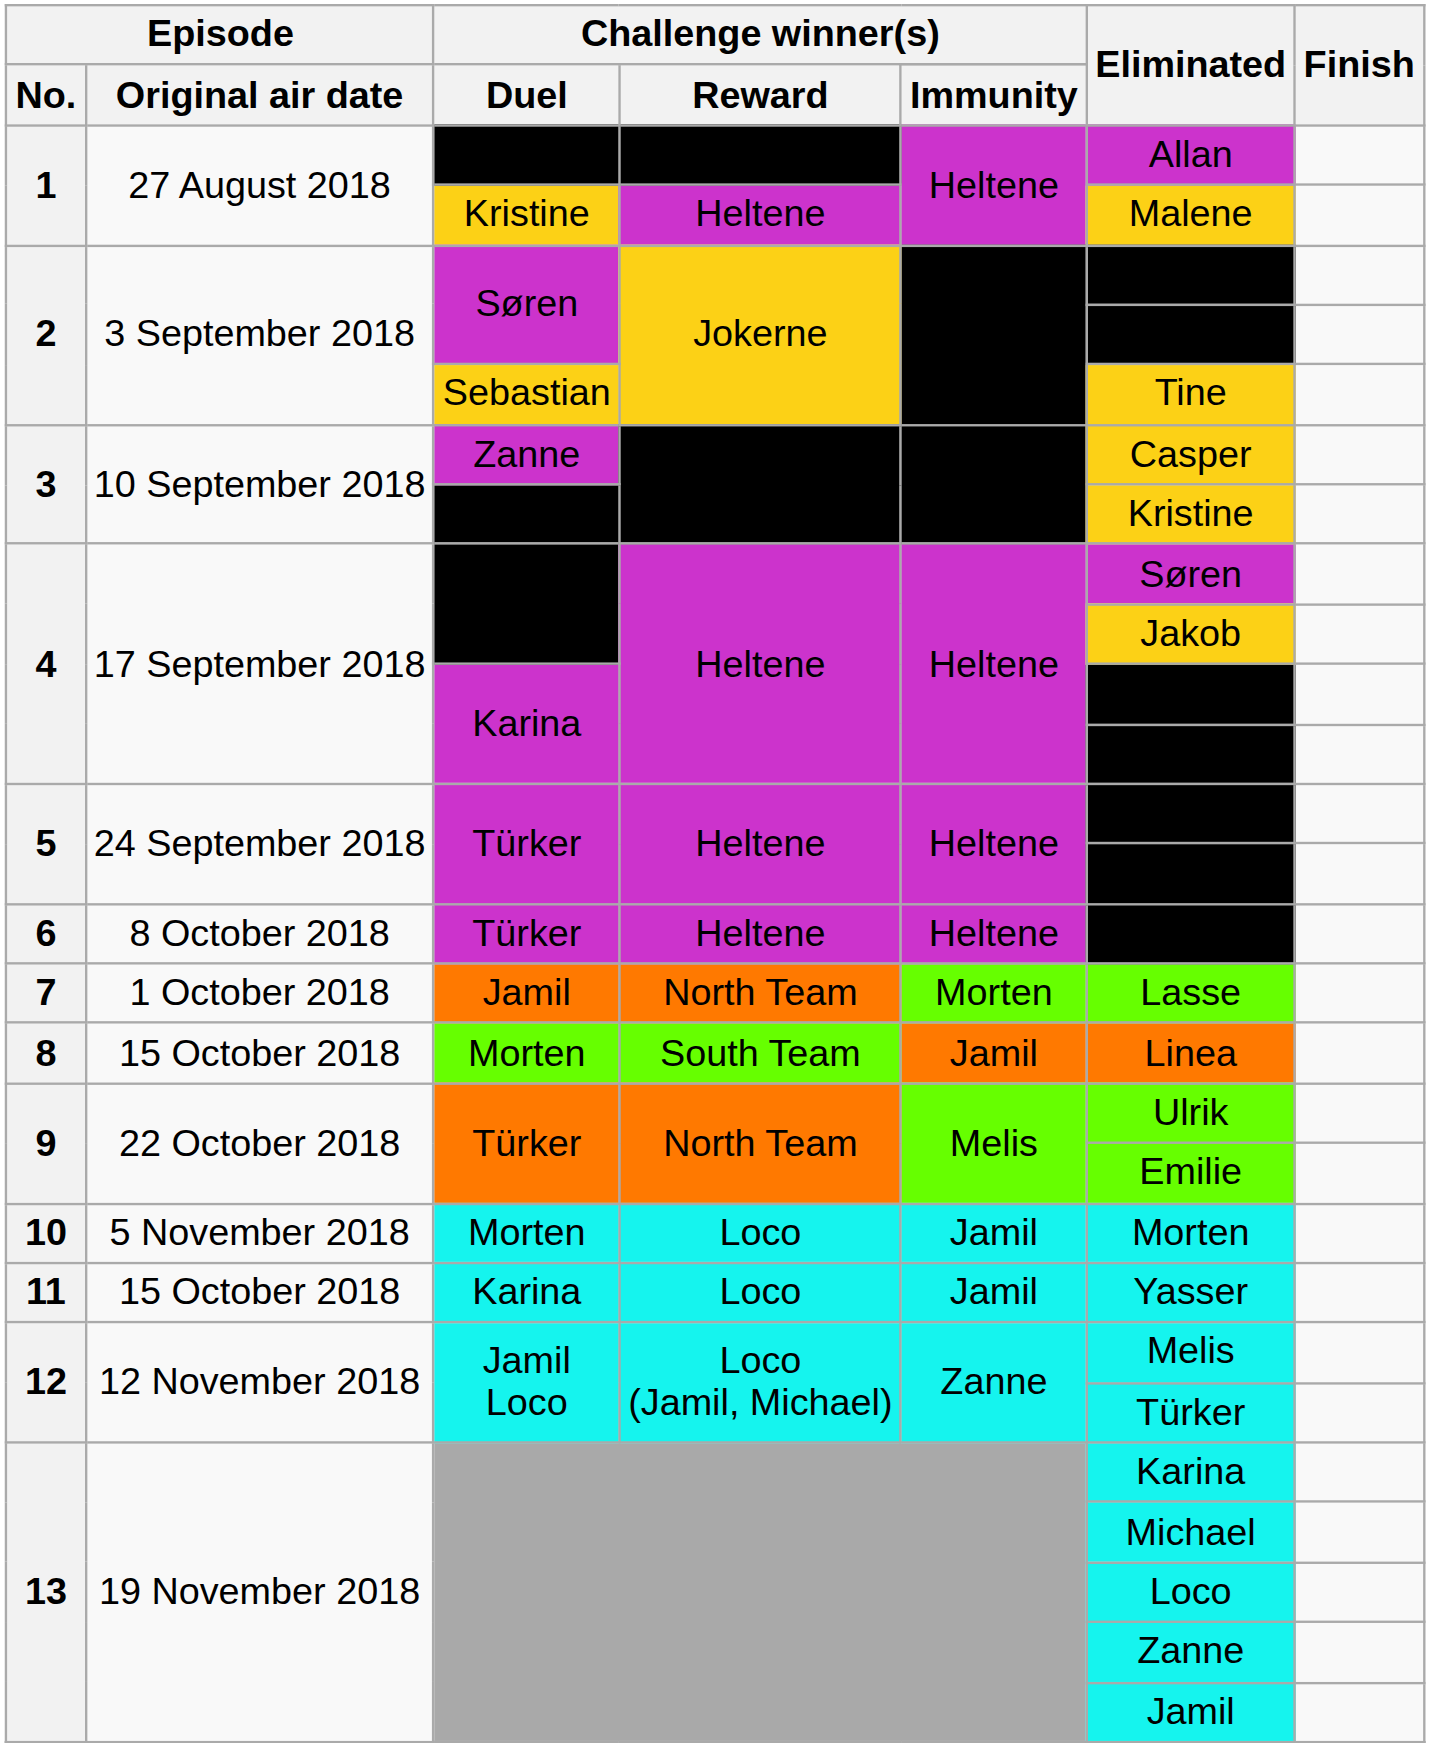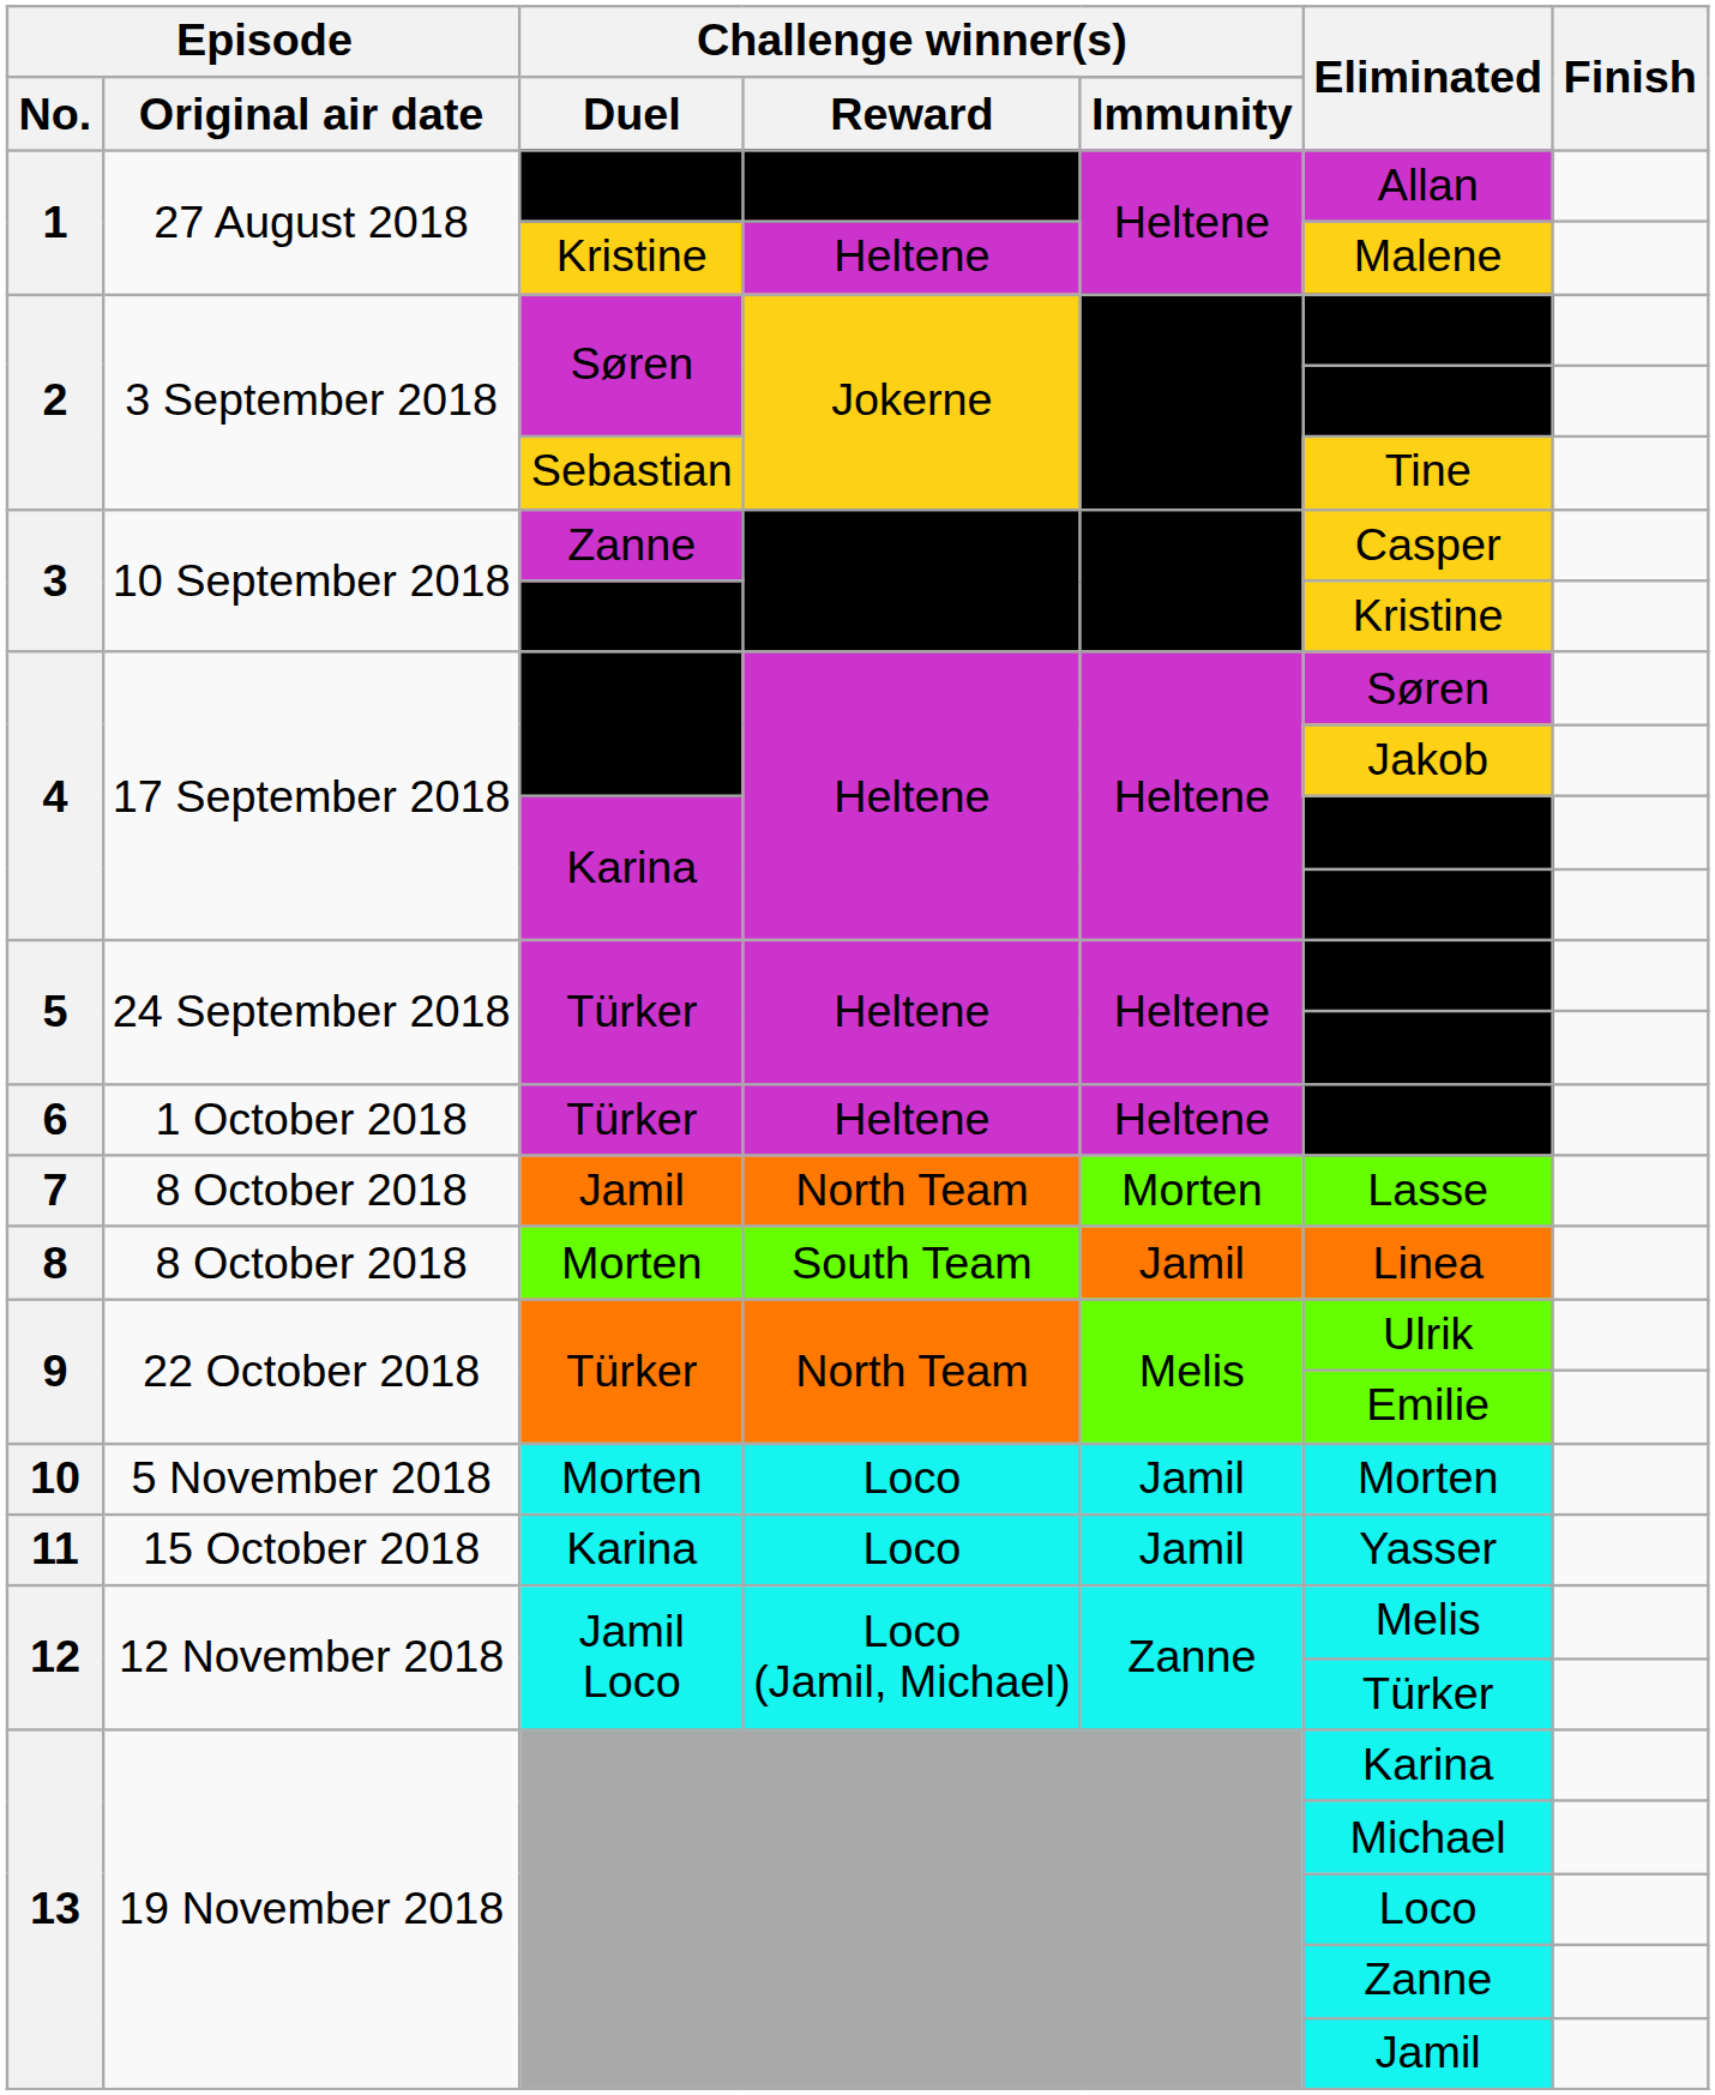 <table class="wikitable" style="margin:auto; text-align:center">
 <tr>
 <th colspan=2>Episode</th>
 <th colspan=3>Challenge winner(s)</th>
 <th rowspan=3>Eliminated</th>
 <th rowspan=3>Finish</th>
 </tr>
 <tr>
 <th rowspan="2">No.</th>
 <th rowspan="2">Original air date</th>
 <th rowspan="2">Duel</th>
 <th rowspan="2">Reward</th>
 </tr>
 <tr>
 <th>Immunity</th>
 </tr>
 <tr>
 <th scope="row" align="left" rowspan="2">1</th>
 <td align="middle" rowspan="2">27 August 2018</td>
 <td bgcolor="black" colspan="1" rowspan="1"><span>Martin</span></td>
 <td bgcolor="black" colspan="1" rowspan="1"><span>Skurkene</span></td>
 <td bgcolor="#CC33CC" colspan="1" rowspan="2">Heltene</td>
 <td bgcolor="#CC33CC" align="middle">Allan</td>
 <td rowspan="1"></td>
 </tr>
 <tr>
 <td bgcolor="#FCD116" colspan="1" rowspan="1">Kristine</td>
 <td bgcolor="#CC33CC" colspan="1" rowspan="1">Heltene</td>
 <td bgcolor="#FCD116" align="middle">Malene</td>
 <td rowspan="1"></td>
 </tr>
 <tr>
 <th scope="row" align="left" rowspan="3">2</th>
 <td align="middle" rowspan="3">3 September 2018</td>
 <td bgcolor="#CC33CC" colspan="1" rowspan="2">Søren</td>
 <td bgcolor="FCD116" colspan="1" rowspan="3">Jokerne</td>
 <td bgcolor="black" colspan="1" rowspan="3"><span>Skurkene</span></td>
 <td bgcolor="black" colspan="1" align="middle"><span>Sasha</span></td>
 <td rowspan="1"></td>
 </tr>
 <tr>
 <td bgcolor="black" colspan="1" align="middle"><span>Martin</span></td>
 <td rowspan="1"></td>
 </tr>
 <tr>
 <td bgcolor="#FCD116" colspan="1" rowspan="1">Sebastian</td>
 <td bgcolor="#FCD116" align="middle">Tine</td>
 <td rowspan="1"></td>
 </tr>
 <tr>
 <th scope="row" align="left" rowspan="2">3</th>
 <td align="middle" rowspan="2">10 September 2018</td>
 <td bgcolor="#CC33CC" colspan="1" rowspan="1">Zanne</td>
 <td bgcolor="black" colspan="1" rowspan="2"><span>Skurkene</span></td>
 <td bgcolor="black" colspan="1" rowspan="2"><span>Skurkene</span></td>
 <td bgcolor="#FCD116" align="middle">Casper</td>
 <td rowspan="1"></td>
 </tr>
 <tr>
 <td bgcolor="black" colspan="1" rowspan="1"><span>Dorthe</span></td>
 <td bgcolor="#FCD116" align="middle">Kristine</td>
 <td rowspan="1"></td>
 </tr>
 <tr>
 <th scope="row" align="left" rowspan="4">4</th>
 <td align="middle" rowspan="4">17 September 2018</td>
 <td bgcolor="black" rowspan="2"><span>Ulrik</span></td>
 <td bgcolor="#CC33CC" colspan="1" rowspan="4">Heltene</td>
 <td bgcolor="#CC33CC" colspan="1" rowspan="4">Heltene</td>
 <td bgcolor="#CC33CC" align="middle">Søren</td>
 <td rowspan="1"></td>
 </tr>
 <tr>
 <td bgcolor="#FCD116" align="middle">Jakob</td>
 <td rowspan="1"></td>
 </tr>
 <tr>
 <td bgcolor="#CC33CC" rowspan="2">Karina</td>
 <td bgcolor="black" align="middle"><span>Teis</span></td>
 <td rowspan="1"></td>
 </tr>
 <tr>
 <td bgcolor="black" align="middle"><span>Dorthe</span></td>
 <td rowspan="1"></td>
 </tr>
 <tr>
 <th scope="row" align="left" rowspan="2">5</th>
 <td align="middle" rowspan="2">24 September 2018</td>
 <td bgcolor="#CC33CC" colspan="1" rowspan="2">Türker</td>
 <td bgcolor="#CC33CC" colspan="1" rowspan="2">Heltene</td>
 <td bgcolor="#CC33CC" colspan="1" rowspan="2">Heltene</td>
 <td bgcolor="black" align="middle"><span>Sebastian</span></td>
 <td rowspan="1"></td>
 </tr>
 <tr>
 <td bgcolor="black" align="middle"><span>Benedikte</span></td>
 <td rowspan="1"></td>
 </tr>
 <tr>
 <th scope="row" align="left" rowspan="1">6</th>
-<td align="middle" rowspan="1">8 October 2018</td>
+<td align="middle" rowspan="1">1 October 2018</td>
 <td bgcolor="#CC33CC" colspan="1" rowspan="1">Türker</td>
 <td bgcolor="#CC33CC" colspan="1" rowspan="1">Heltene</td>
 <td bgcolor="#CC33CC" colspan="1" rowspan="1">Heltene</td>
 <td bgcolor="black" align="middle"><span>Louise</span></td>
 <td rowspan="1"></td>
 </tr>
 <tr>
 <th scope="row" align="left" rowspan="1">7</th>
-<td align="middle" rowspan="1">1 October 2018</td>
+<td align="middle" rowspan="1">8 October 2018</td>
 <td bgcolor="#FF7900" colspan="1" rowspan="1">Jamil</td>
 <td bgcolor="#FF7900" colspan="1" rowspan="1">North Team</td>
 <td bgcolor="#66FF00" colspan="1" rowspan="1">Morten</td>
 <td bgcolor="#66FF00" align="middle">Lasse</td>
 <td rowspan="1"></td>
 </tr>
 <tr>
 <th scope="row" align="left" rowspan="1">8</th>
-<td align="middle" rowspan="1">15 October 2018</td>
+<td align="middle" rowspan="1">8 October 2018</td>
 <td bgcolor="#66FF00" colspan="1" rowspan="1">Morten</td>
 <td bgcolor="#66FF00" colspan="1" rowspan="1">South Team</td>
 <td bgcolor="#FF7900" colspan="1" rowspan="1">Jamil</td>
 <td bgcolor="#FF7900" align="middle">Linea</td>
 <td rowspan="1"></td>
 </tr>
 <tr>
 <th scope="row" align="left" rowspan="2">9</th>
 <td align="middle" rowspan="2">22 October 2018</td>
 <td bgcolor="#FF7900" colspan="1" rowspan="2">Türker</td>
 <td bgcolor="#FF7900" colspan="1" rowspan="2">North Team</td>
 <td bgcolor="#66FF00" colspan="1" rowspan="2">Melis</td>
 <td bgcolor="#66FF00" align="middle">Ulrik</td>
 <td rowspan="1"></td>
 </tr>
 <tr>
 <td bgcolor="#66FF00" align="middle">Emilie</td>
 <td rowspan="1"></td>
 </tr>
 <tr>
 <th scope="row" align="left" rowspan="1">10</th>
 <td align="middle" rowspan="1">5 November 2018</td>
 <td bgcolor="#15F4EE" colspan="1" rowspan="1">Morten</td>
 <td bgcolor="#15F4EE" colspan="1" rowspan="1">Loco</td>
 <td bgcolor="#15F4EE" colspan="1" rowspan="1">Jamil</td>
 <td bgcolor="#15F4EE" align="middle">Morten</td>
 <td rowspan="1"></td>
 </tr>
 <tr>
 <th scope="row" align="left" rowspan="1">11</th>
 <td align="middle" rowspan="1">15 October 2018</td>
 <td bgcolor="#15F4EE" colspan="1" rowspan="1">Karina</td>
 <td bgcolor="#15F4EE" colspan="1" rowspan="1">Loco</td>
 <td bgcolor="#15F4EE" colspan="1" rowspan="1">Jamil</td>
 <td bgcolor="#15F4EE" align="middle">Yasser </td>
 <td rowspan="1"></td>
 </tr>
 <tr>
 <th scope="row" align="left" rowspan="2">12</th>
 <td align="middle" rowspan="2">12 November 2018</td>
 <td bgcolor="#15F4EE" colspan="1" rowspan="2">Jamil<br>Loco</td>
 <td bgcolor="#15F4EE" colspan="1" rowspan="2">Loco<br>(Jamil, Michael)</td>
 <td bgcolor="#15F4EE" colspan="1" rowspan="2">Zanne</td>
 <td bgcolor="#15F4EE" align="middle">Melis</td>
 <td rowspan="1"></td>
 </tr>
 <tr>
 <td bgcolor="#15F4EE" align="middle">Türker</td>
 <td rowspan="1"></td>
 </tr>
 <tr>
 <th scope="row" align="left" rowspan="5">13</th>
 <td align="middle" rowspan="5">19 November 2018</td>
 <td bgcolor="darkgray" colspan="3" rowspan="5"></td>
 <td bgcolor="#15F4EE" align="middle">Karina</td>
 <td rowspan="1"></td>
 </tr>
 <tr>
 <td bgcolor="#15F4EE" align="middle">Michael</td>
 <td rowspan="1"></td>
 </tr>
 <tr>
 <td bgcolor="#15F4EE" align="middle">Loco</td>
 <td rowspan="1"></td>
 </tr>
 <tr>
 <td bgcolor="#15F4EE" align="middle">Zanne</td>
 <td rowspan="1"></td>
 </tr>
 <tr>
 <td bgcolor="#15F4EE" align="middle">Jamil</td>
 <td rowspan="1"></td>
 </tr>
 <tr>
 </tr>
 </table>
